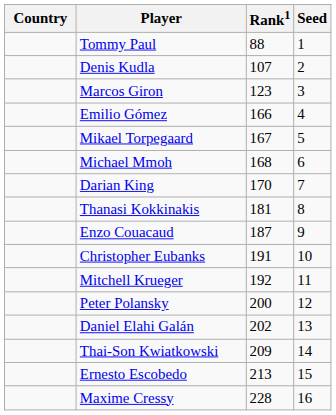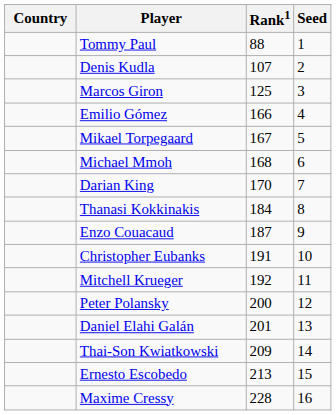 <table class="sortable wikitable">
 <tr>
 <th width="70">Country</th>
 <th width="175">Player</th>
 <th>Rank<sup>1</sup></th>
 <th>Seed</th>
 </tr>
 <tr>
 <td></td>
 <td><a href='#'>Tommy Paul</a></td>
 <td>88</td>
 <td>1</td>
 </tr>
 <tr>
 <td></td>
 <td><a href='#'>Denis Kudla</a></td>
 <td>107</td>
 <td>2</td>
 </tr>
 <tr>
 <td></td>
 <td><a href='#'>Marcos Giron</a></td>
-<td>123</td>
+<td>125</td>
 <td>3</td>
 </tr>
 <tr>
 <td></td>
 <td><a href='#'>Emilio Gómez</a></td>
 <td>166</td>
 <td>4</td>
 </tr>
 <tr>
 <td></td>
 <td><a href='#'>Mikael Torpegaard</a></td>
 <td>167</td>
 <td>5</td>
 </tr>
 <tr>
 <td></td>
 <td><a href='#'>Michael Mmoh</a></td>
 <td>168</td>
 <td>6</td>
 </tr>
 <tr>
 <td></td>
 <td><a href='#'>Darian King</a></td>
 <td>170</td>
 <td>7</td>
 </tr>
 <tr>
 <td></td>
 <td><a href='#'>Thanasi Kokkinakis</a></td>
-<td>181</td>
+<td>184</td>
 <td>8</td>
 </tr>
 <tr>
 <td></td>
 <td><a href='#'>Enzo Couacaud</a></td>
 <td>187</td>
 <td>9</td>
 </tr>
 <tr>
 <td></td>
 <td><a href='#'>Christopher Eubanks</a></td>
 <td>191</td>
 <td>10</td>
 </tr>
 <tr>
 <td></td>
 <td><a href='#'>Mitchell Krueger</a></td>
 <td>192</td>
 <td>11</td>
 </tr>
 <tr>
 <td></td>
 <td><a href='#'>Peter Polansky</a></td>
 <td>200</td>
 <td>12</td>
 </tr>
 <tr>
 <td></td>
 <td><a href='#'>Daniel Elahi Galán</a></td>
-<td>202</td>
+<td>201</td>
 <td>13</td>
 </tr>
 <tr>
 <td></td>
 <td><a href='#'>Thai-Son Kwiatkowski</a></td>
 <td>209</td>
 <td>14</td>
 </tr>
 <tr>
 <td></td>
 <td><a href='#'>Ernesto Escobedo</a></td>
 <td>213</td>
 <td>15</td>
 </tr>
 <tr>
 <td></td>
 <td><a href='#'>Maxime Cressy</a></td>
 <td>228</td>
 <td>16</td>
 </tr>
 </table>
